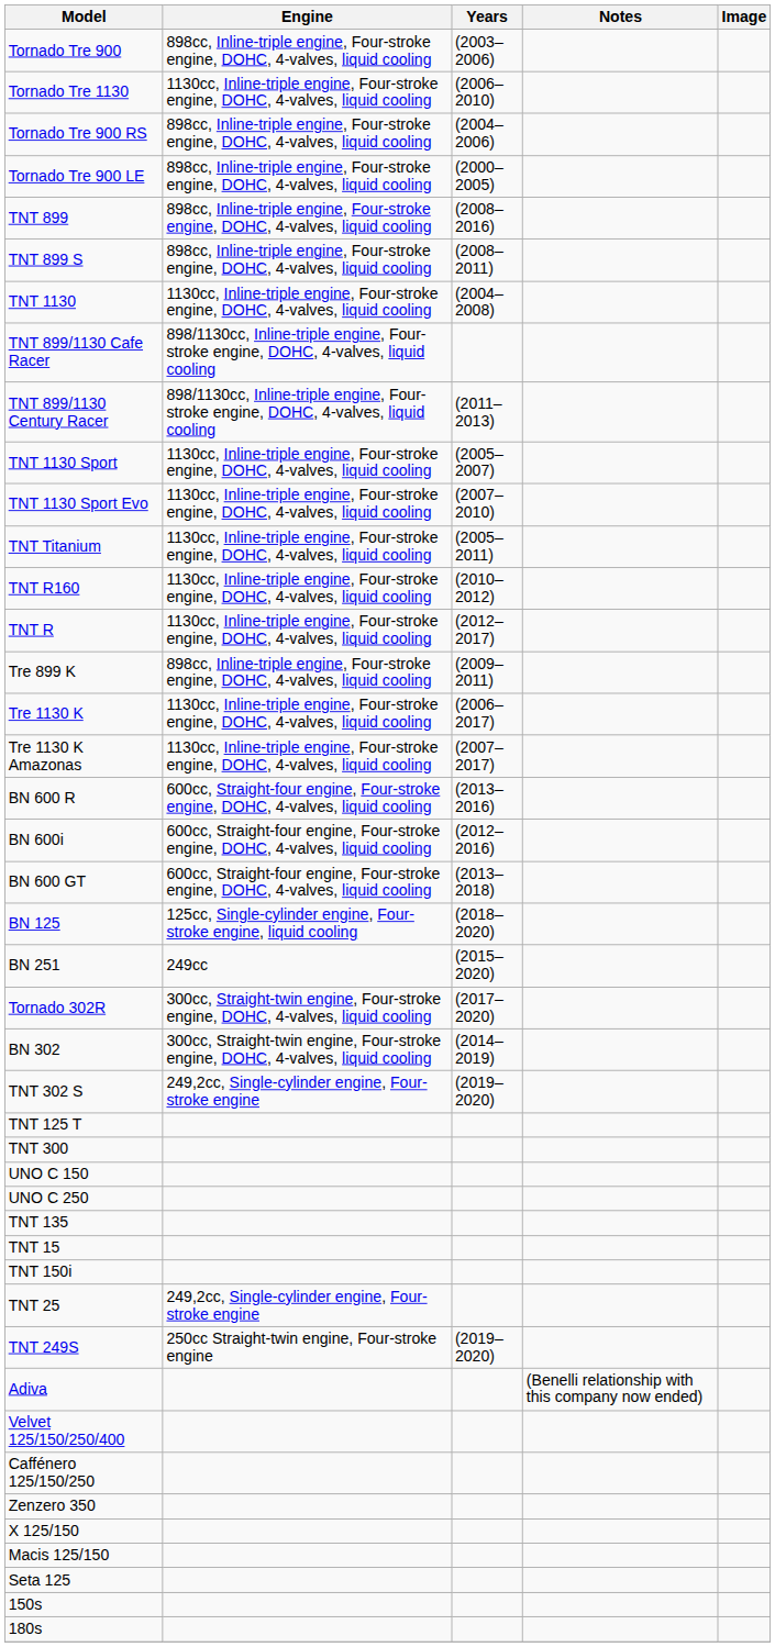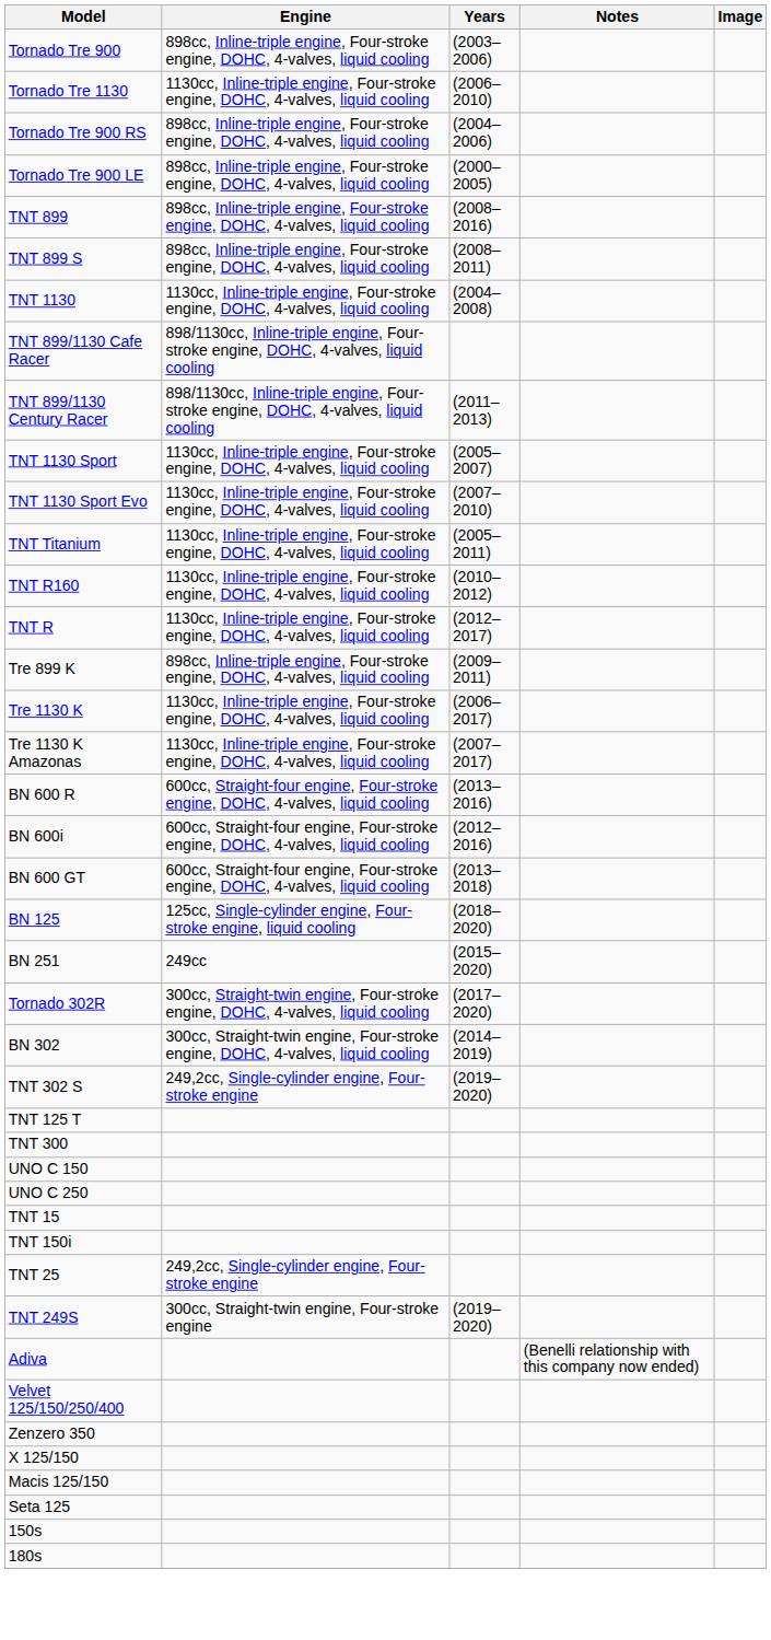 <table class="wikitable sortable" style="width:50%">
 <tr>
 <th>Model</th>
 <th>Engine</th>
 <th>Years</th>
 <th>Notes</th>
 <th>Image</th>
 </tr>
 <tr>
 <td><a href='#'>Tornado Tre 900</a></td>
 <td>898cc, <a href='#'>Inline-triple engine</a>, Four-stroke engine, <a href='#'>DOHC</a>, 4-valves, <a href='#'>liquid cooling</a></td>
 <td>(2003–2006)</td>
 <td></td>
 <td></td>
 </tr>
 <tr>
 <td><a href='#'>Tornado Tre 1130</a></td>
 <td>1130cc, <a href='#'>Inline-triple engine</a>, Four-stroke engine, <a href='#'>DOHC</a>, 4-valves, <a href='#'>liquid cooling</a></td>
 <td>(2006–2010)</td>
 <td></td>
 <td></td>
 </tr>
 <tr>
 <td><a href='#'>Tornado Tre 900 RS</a></td>
 <td>898cc, <a href='#'>Inline-triple engine</a>, Four-stroke engine, <a href='#'>DOHC</a>, 4-valves, <a href='#'>liquid cooling</a></td>
 <td>(2004–2006)</td>
 <td></td>
 <td></td>
 </tr>
 <tr>
 <td><a href='#'>Tornado Tre 900 LE</a></td>
 <td>898cc, <a href='#'>Inline-triple engine</a>, Four-stroke engine, <a href='#'>DOHC</a>, 4-valves, <a href='#'>liquid cooling</a></td>
 <td>(2000–2005)</td>
 <td></td>
 <td></td>
 </tr>
 <tr>
 <td><a href='#'>TNT 899</a></td>
 <td>898cc, <a href='#'>Inline-triple engine</a>, <a href='#'>Four-stroke engine</a>, <a href='#'>DOHC</a>, 4-valves, <a href='#'>liquid cooling</a></td>
 <td>(2008–2016)</td>
 <td></td>
 <td></td>
 </tr>
 <tr>
 <td><a href='#'>TNT 899 S</a></td>
 <td>898cc, <a href='#'>Inline-triple engine</a>, Four-stroke engine, <a href='#'>DOHC</a>, 4-valves, <a href='#'>liquid cooling</a></td>
 <td>(2008–2011)</td>
 <td></td>
 <td></td>
 </tr>
 <tr>
 <td><a href='#'>TNT 1130</a></td>
 <td>1130cc, <a href='#'>Inline-triple engine</a>, Four-stroke engine, <a href='#'>DOHC</a>, 4-valves, <a href='#'>liquid cooling</a></td>
 <td>(2004–2008)</td>
 <td></td>
 <td></td>
 </tr>
 <tr>
 <td><a href='#'>TNT 899/1130 Cafe Racer</a></td>
 <td>898/1130cc, <a href='#'>Inline-triple engine</a>, Four-stroke engine, <a href='#'>DOHC</a>, 4-valves, <a href='#'>liquid cooling</a></td>
 <td></td>
 <td></td>
 <td></td>
 </tr>
 <tr>
 <td><a href='#'>TNT 899/1130 Century Racer</a></td>
 <td>898/1130cc, <a href='#'>Inline-triple engine</a>, Four-stroke engine, <a href='#'>DOHC</a>, 4-valves, <a href='#'>liquid cooling</a></td>
 <td>(2011–2013)</td>
 <td></td>
 <td></td>
 </tr>
 <tr>
 <td><a href='#'>TNT 1130 Sport</a></td>
 <td>1130cc, <a href='#'>Inline-triple engine</a>, Four-stroke engine, <a href='#'>DOHC</a>, 4-valves, <a href='#'>liquid cooling</a></td>
 <td>(2005–2007)</td>
 <td></td>
 <td></td>
 </tr>
 <tr>
 <td><a href='#'>TNT 1130 Sport Evo</a></td>
 <td>1130cc, <a href='#'>Inline-triple engine</a>, Four-stroke engine, <a href='#'>DOHC</a>, 4-valves, <a href='#'>liquid cooling</a></td>
 <td>(2007–2010)</td>
 <td></td>
 <td></td>
 </tr>
 <tr>
 <td><a href='#'>TNT Titanium</a></td>
 <td>1130cc, <a href='#'>Inline-triple engine</a>, Four-stroke engine, <a href='#'>DOHC</a>, 4-valves, <a href='#'>liquid cooling</a></td>
 <td>(2005–2011)</td>
 <td></td>
 <td></td>
 </tr>
 <tr>
 <td><a href='#'>TNT R160</a></td>
 <td>1130cc, <a href='#'>Inline-triple engine</a>, Four-stroke engine, <a href='#'>DOHC</a>, 4-valves, <a href='#'>liquid cooling</a></td>
 <td>(2010–2012)</td>
 <td></td>
 <td></td>
 </tr>
 <tr>
 <td><a href='#'>TNT R</a></td>
 <td>1130cc, <a href='#'>Inline-triple engine</a>, Four-stroke engine, <a href='#'>DOHC</a>, 4-valves, <a href='#'>liquid cooling</a></td>
 <td>(2012–2017)</td>
 <td></td>
 <td></td>
 </tr>
 <tr>
 <td>Tre 899 K</td>
 <td>898cc, <a href='#'>Inline-triple engine</a>, Four-stroke engine, <a href='#'>DOHC</a>, 4-valves, <a href='#'>liquid cooling</a></td>
 <td>(2009–2011)</td>
 <td></td>
 <td></td>
 </tr>
 <tr>
 <td><a href='#'>Tre 1130 K</a></td>
 <td>1130cc, <a href='#'>Inline-triple engine</a>, Four-stroke engine, <a href='#'>DOHC</a>, 4-valves, <a href='#'>liquid cooling</a></td>
 <td>(2006–2017)</td>
 <td></td>
 <td></td>
 </tr>
 <tr>
 <td>Tre 1130 K Amazonas</td>
 <td>1130cc, <a href='#'>Inline-triple engine</a>, Four-stroke engine, <a href='#'>DOHC</a>, 4-valves, <a href='#'>liquid cooling</a></td>
 <td>(2007–2017)</td>
 <td></td>
 <td></td>
 </tr>
 <tr>
 <td>BN 600 R</td>
 <td>600cc, <a href='#'>Straight-four engine</a>, <a href='#'>Four-stroke engine</a>, <a href='#'>DOHC</a>, 4-valves, <a href='#'>liquid cooling</a></td>
 <td>(2013–2016)</td>
 <td></td>
 <td></td>
 </tr>
 <tr>
 <td>BN 600i</td>
 <td>600cc, Straight-four engine, Four-stroke engine, <a href='#'>DOHC</a>, 4-valves, <a href='#'>liquid cooling</a></td>
 <td>(2012–2016)</td>
 <td></td>
 <td></td>
 </tr>
 <tr>
 <td>BN 600 GT</td>
 <td>600cc, Straight-four engine, Four-stroke engine, <a href='#'>DOHC</a>, 4-valves, <a href='#'>liquid cooling</a></td>
 <td>(2013–2018)</td>
 <td></td>
 <td></td>
 </tr>
 <tr>
 <td><a href='#'>BN 125</a></td>
 <td>125cc, <a href='#'>Single-cylinder engine</a>, <a href='#'>Four-stroke engine</a>, <a href='#'>liquid cooling</a></td>
 <td>(2018–2020)</td>
 <td></td>
 <td></td>
 </tr>
 <tr>
 <td>BN 251</td>
 <td>249cc</td>
 <td>(2015–2020)</td>
 <td></td>
 <td></td>
 </tr>
 <tr>
 <td><a href='#'>Tornado 302R</a></td>
 <td>300cc, <a href='#'>Straight-twin engine</a>, Four-stroke engine, <a href='#'>DOHC</a>, 4-valves, <a href='#'>liquid cooling</a></td>
 <td>(2017–2020)</td>
 <td></td>
 <td></td>
 </tr>
 <tr>
 <td>BN 302</td>
 <td>300cc, Straight-twin engine, Four-stroke engine, <a href='#'>DOHC</a>, 4-valves, <a href='#'>liquid cooling</a></td>
 <td>(2014–2019)</td>
 <td></td>
 <td></td>
 </tr>
 <tr>
 <td>TNT 302 S</td>
 <td>249,2cc, <a href='#'>Single-cylinder engine</a>, <a href='#'>Four-stroke engine</a></td>
 <td>(2019–2020)</td>
 <td></td>
 <td></td>
 </tr>
 <tr>
 <td>TNT 125 T</td>
 <td></td>
 <td></td>
 <td></td>
 <td></td>
 </tr>
 <tr>
 <td>TNT 300</td>
 <td></td>
 <td></td>
 <td></td>
 <td></td>
 </tr>
 <tr>
 <td>UNO C 150</td>
 <td></td>
 <td></td>
 <td></td>
 <td></td>
 </tr>
 <tr>
 <td>UNO C 250</td>
 <td></td>
 <td></td>
 <td></td>
 <td></td>
 </tr>
 <tr>
-<td>TNT 135</td>
-<td></td>
-<td></td>
-<td></td>
-<td></td>
-</tr>
-<tr>
 <td>TNT 15</td>
 <td></td>
 <td></td>
 <td></td>
 <td></td>
 </tr>
 <tr>
 <td>TNT 150i</td>
 <td></td>
 <td></td>
 <td></td>
 <td></td>
 </tr>
 <tr>
 <td>TNT 25 </td>
 <td>249,2cc, <a href='#'>Single-cylinder engine</a>, <a href='#'>Four-stroke engine</a></td>
 <td></td>
 <td></td>
 <td></td>
 </tr>
 <tr>
 <td><a href='#'>TNT 249S</a></td>
-<td>250cc Straight-twin engine, Four-stroke engine</td>
+<td>300cc, Straight-twin engine, Four-stroke engine</td>
 <td>(2019–2020)</td>
 <td></td>
 <td></td>
 </tr>
 <tr>
 <td><a href='#'>Adiva</a></td>
 <td></td>
 <td></td>
 <td>(Benelli relationship with this company now ended)</td>
 <td></td>
 </tr>
 <tr>
 <td><a href='#'>Velvet 125/150/250/400</a></td>
-<td></td>
-<td></td>
-<td></td>
-<td></td>
-</tr>
-<tr>
-<td>Caffénero 125/150/250</td>
 <td></td>
 <td></td>
 <td></td>
 <td></td>
 </tr>
 <tr>
 <td>Zenzero 350</td>
 <td></td>
 <td></td>
 <td></td>
 <td></td>
 </tr>
 <tr>
 <td>X 125/150</td>
 <td></td>
 <td></td>
 <td></td>
 <td></td>
 </tr>
 <tr>
 <td>Macis 125/150</td>
 <td></td>
 <td></td>
 <td></td>
 <td></td>
 </tr>
 <tr>
 <td>Seta 125</td>
 <td></td>
 <td></td>
 <td></td>
 <td></td>
 </tr>
 <tr>
 <td>150s</td>
 <td></td>
 <td></td>
 <td></td>
 <td></td>
 </tr>
 <tr>
 <td>180s</td>
 <td></td>
 <td></td>
 <td></td>
 <td></td>
 </tr>
 <tr>
 </tr>
 </table>
